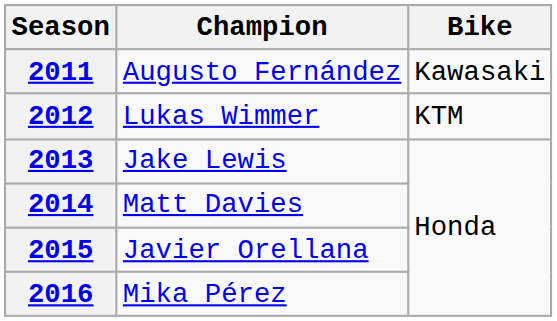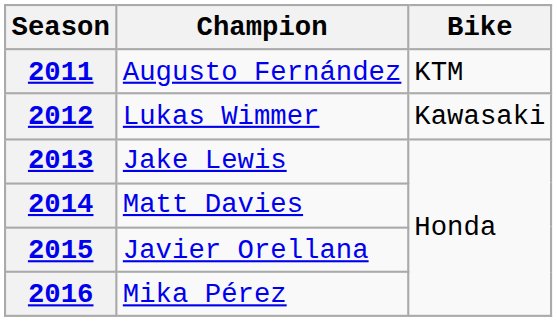 <table class="wikitable">
 <tr>
 <th>Season</th>
 <th>Champion</th>
 <th>Bike</th>
 </tr>
 <tr>
 <th><a href='#'>2011</a></th>
 <td> <a href='#'>Augusto Fernández</a></td>
-<td>Kawasaki</td>
+<td>KTM</td>
 </tr>
 <tr>
 <th><a href='#'>2012</a></th>
 <td> <a href='#'>Lukas Wimmer</a></td>
-<td>KTM</td>
+<td>Kawasaki</td>
 </tr>
 <tr>
 <th><a href='#'>2013</a></th>
 <td> <a href='#'>Jake Lewis</a></td>
 <td rowspan=4>Honda</td>
 </tr>
 <tr>
 <th><a href='#'>2014</a></th>
 <td> <a href='#'>Matt Davies</a></td>
 </tr>
 <tr>
 <th><a href='#'>2015</a></th>
 <td> <a href='#'>Javier Orellana</a></td>
 </tr>
 <tr>
 <th><a href='#'>2016</a></th>
 <td> <a href='#'>Mika Pérez</a></td>
 </tr>
 </table>
